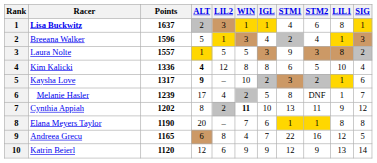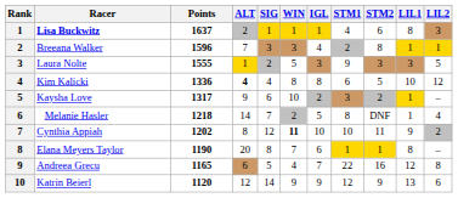 <table class="wikitable plainrowheaders" style="text-align:center; background:#fff; font-size:86%; line-height:16px; border:grey solid 1px; border-collapse:collapse;">
 <tr style="background-color:#E4E4E4">
 <th scope="col">Rank</th>
 <th scope="col" style="width:175px">Racer</th>
 <th scope="col" style="width:75px">Points</th>
 <th scope="col"> <a href='#'>ALT</a></th>
-<th scope="col"> <a href='#'>LIL2</a></th>
+<th scope="col"> <a href='#'>SIG</a></th>
 <th scope="col"> <a href='#'>WIN</a></th>
 <th scope="col"> <a href='#'>IGL</a></th>
 <th scope="col"> <a href='#'>STM1</a></th>
 <th scope="col"> <a href='#'>STM2</a></th>
 <th scope="col"> <a href='#'>LIL1</a></th>
-<th scope="col"> <a href='#'>SIG</a></th>
+<th scope="col"> <a href='#'>LIL2</a></th>
 </tr>
 <tr>
 <th>1</th>
 <td style="text-align:left"><strong> <a href='#'>Lisa Buckwitz</a></strong></td>
 <td><strong>1637</strong></td>
 <td style="background:silver">2</td>
-<td style="background:#c96">3</td>
+<td style="background:gold">1</td>
 <td style="background:gold">1</td>
 <td style="background:gold">1</td>
 <td>4</td>
 <td>6</td>
 <td>8</td>
-<td style="background:gold">1</td>
+<td style="background:#c96">3</td>
 </tr>
 <tr>
 <th>2</th>
 <td style="text-align:left"> <a href='#'>Breeana Walker</a></td>
 <td><strong>1596</strong></td>
-<td>5</td>
-<td style="background:gold">1</td>
+<td>7</td>
+<td style="background:#c96">3</td>
 <td style="background:#c96">3</td>
 <td>4</td>
 <td style="background:silver">2</td>
-<td>4</td>
+<td>8</td>
 <td style="background:gold">1</td>
-<td style="background:#c96">3</td>
+<td style="background:gold">1</td>
 </tr>
 <tr>
 <th>3</th>
 <td style="text-align:left"> <a href='#'>Laura Nolte</a></td>
-<td><strong>1557</strong></td>
+<td><strong>1555</strong></td>
 <td style="background:gold">1</td>
-<td>5</td>
+<td style="background:silver">2</td>
 <td>5</td>
 <td style="background:#c96">3</td>
 <td>9</td>
 <td style="background:#c96">3</td>
-<td style="background:#c96">8</td>
-<td style="background:silver">2</td>
+<td style="background:#c96">3</td>
+<td>5</td>
 </tr>
 <tr>
 <th>4</th>
 <td style="text-align:left"> <a href='#'>Kim Kalicki</a></td>
 <td><strong>1336</strong></td>
 <td><strong>4</strong></td>
-<td>12</td>
+<td>4</td>
 <td>8</td>
 <td>8</td>
 <td>6</td>
 <td>5</td>
 <td>10</td>
-<td>4</td>
+<td>12</td>
 </tr>
 <tr>
 <th>5</th>
 <td style="text-align:left"> <a href='#'>Kaysha Love</a></td>
 <td><strong>1317</strong></td>
-<td><strong>9</strong></td>
-<td>–</td>
+<td>9</td>
+<td>6</td>
 <td>10</td>
 <td style="background:silver">2</td>
 <td style="background:#c96">3</td>
 <td style="background:silver">2</td>
 <td style="background:gold">1</td>
-<td>6</td>
+<td>–</td>
 </tr>
 <tr>
 <th>6</th>
 <td style="text-align:left">   <a href='#'>Melanie Hasler</a></td>
-<td><strong>1239</strong></td>
-<td>17</td>
-<td>4</td>
+<td><strong>1218</strong></td>
+<td>14</td>
+<td>7</td>
 <td style="background:silver">2</td>
 <td>5</td>
 <td>8</td>
 <td>DNF</td>
 <td>1</td>
-<td>7</td>
+<td>4</td>
 </tr>
 <tr>
 <th>7</th>
 <td style="text-align:left"> <a href='#'>Cynthia Appiah</a></td>
 <td><strong>1202</strong></td>
 <td>8</td>
-<td style="background:silver">2</td>
+<td>12</td>
 <td><strong>11</strong></td>
 <td>10</td>
-<td>13</td>
+<td>10</td>
 <td>11</td>
 <td>9</td>
-<td>12</td>
+<td style="background:silver">2</td>
 </tr>
 <tr>
 <th>8</th>
 <td style="text-align:left"> <a href='#'>Elana Meyers Taylor</a></td>
 <td><strong>1190</strong></td>
 <td>20</td>
-<td>–</td>
+<td>8</td>
 <td>7</td>
 <td>6</td>
 <td style="background:gold">1</td>
 <td style="background:gold">1</td>
 <td>8</td>
-<td>8</td>
+<td>–</td>
 </tr>
 <tr>
 <th>9</th>
 <td style="text-align:left"> <a href='#'>Andreea Grecu</a></td>
 <td><strong>1165</strong></td>
 <td style="background:#c96">6</td>
-<td>8</td>
+<td>5</td>
 <td>4</td>
 <td>7</td>
 <td>22</td>
 <td>16</td>
 <td>12</td>
-<td>5</td>
+<td>8</td>
 </tr>
 <tr>
 <th>10</th>
 <td style="text-align:left"> <a href='#'>Katrin Beierl</a></td>
 <td><strong>1120</strong></td>
 <td>12</td>
-<td>6</td>
+<td>14</td>
 <td>9</td>
 <td>9</td>
 <td>12</td>
 <td>9</td>
 <td>13</td>
-<td>14</td>
+<td>6</td>
 </tr>
 </table>
